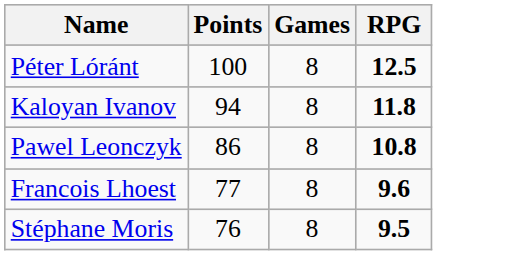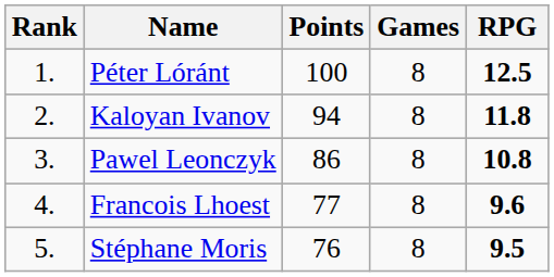 <table class="wikitable" style="text-align: center;">
 <tr>
+<th>Rank</th>
 <th>Name</th>
 <th>Points</th>
 <th>Games</th>
 <th width=40>RPG</th>
 </tr>
 <tr>
+<td>1.</td>
 <td align="left"> <a href='#'>Péter Lóránt</a></td>
 <td>100</td>
 <td>8</td>
 <td><strong>12.5</strong></td>
 </tr>
 <tr>
+<td>2.</td>
 <td align="left"> <a href='#'>Kaloyan Ivanov</a></td>
 <td>94</td>
 <td>8</td>
 <td><strong>11.8</strong></td>
 </tr>
 <tr>
+<td>3.</td>
 <td align="left"> <a href='#'>Pawel Leonczyk</a></td>
 <td>86</td>
 <td>8</td>
 <td><strong>10.8</strong></td>
 </tr>
 <tr>
+<td>4.</td>
 <td align="left"> <a href='#'>Francois Lhoest</a></td>
 <td>77</td>
 <td>8</td>
 <td><strong>9.6</strong></td>
 </tr>
 <tr>
+<td>5.</td>
 <td align="left"> <a href='#'>Stéphane Moris</a></td>
 <td>76</td>
 <td>8</td>
 <td><strong>9.5</strong></td>
 </tr>
 </table>
